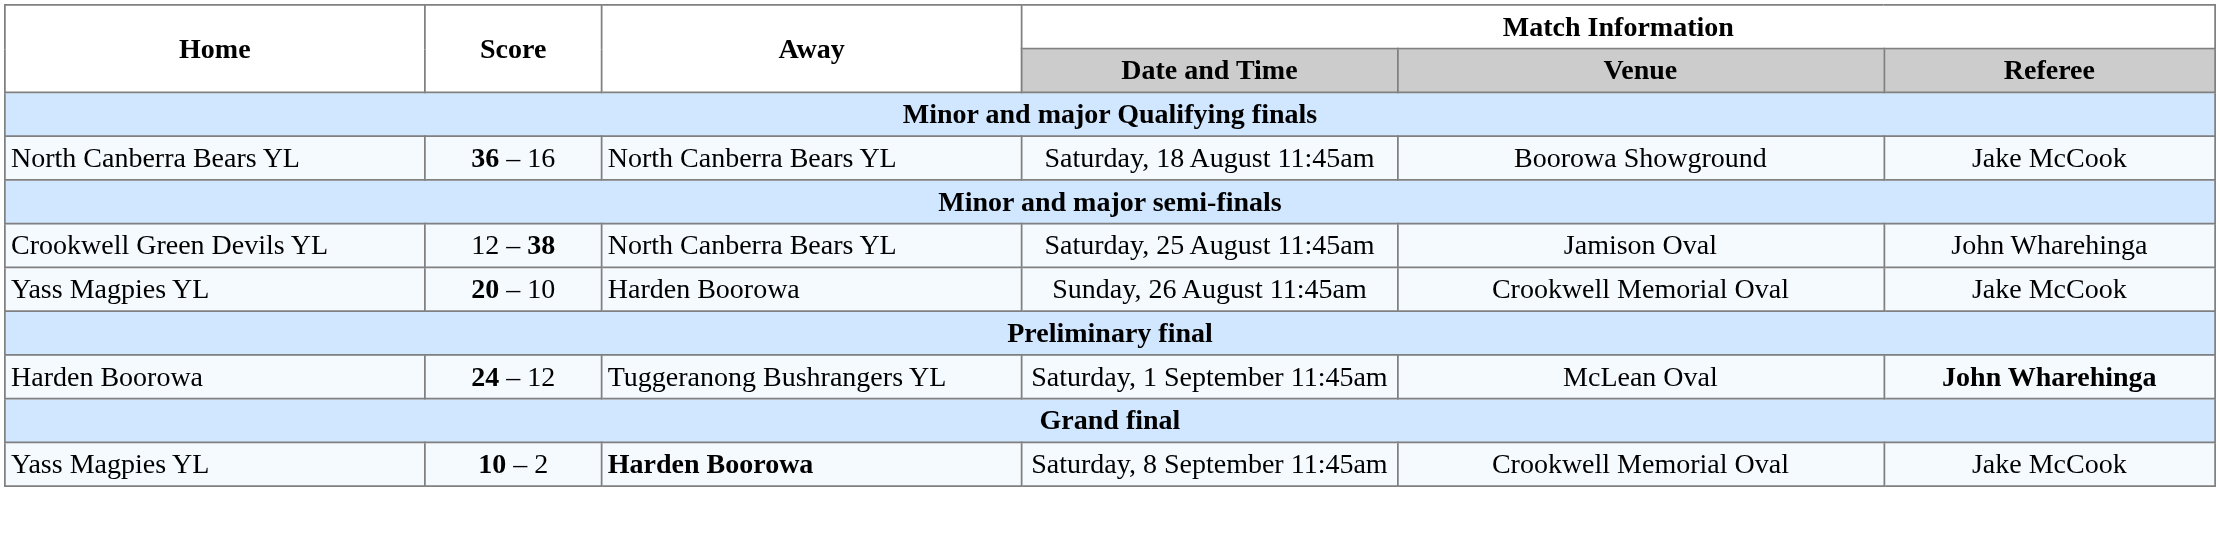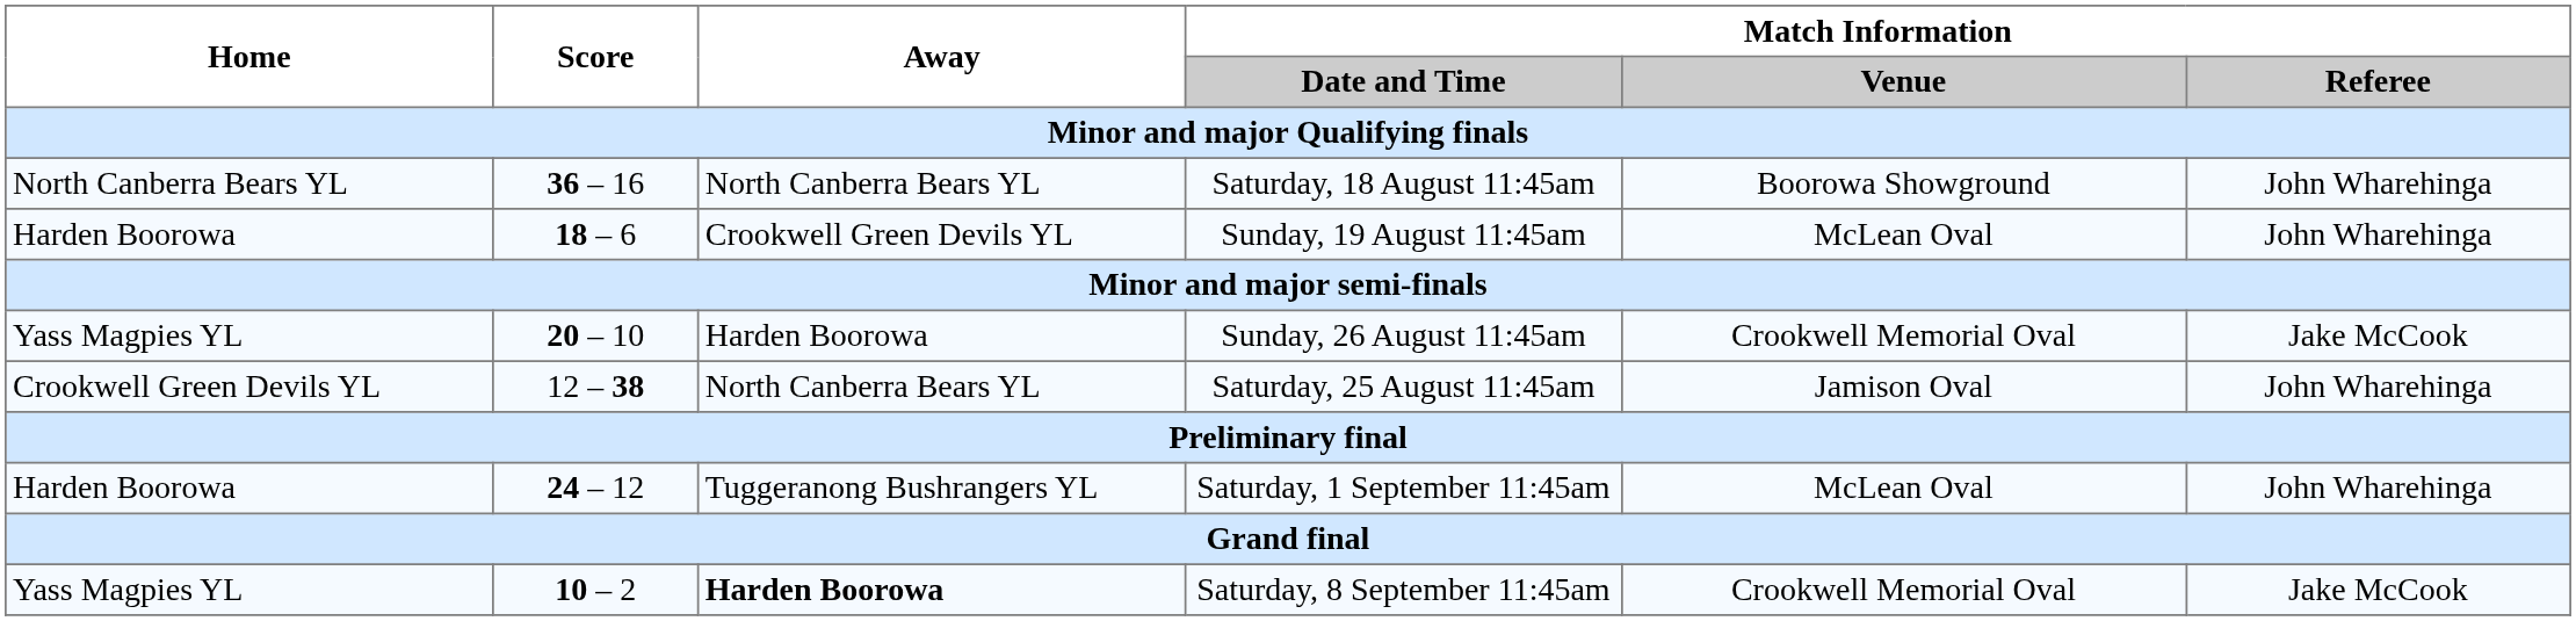 <table border="1" cellpadding="3" cellspacing="0" width="100%" style="border-collapse:collapse;  text-align:center;">
 <tr>
 <th rowspan="2" width="19%">Home</th>
 <th rowspan="2" width="8%">Score</th>
 <th rowspan="2" width="19%">Away</th>
 <th colspan="3">Match Information</th>
 </tr>
 <tr bgcolor="#CCCCCC">
 <th width="17%">Date and Time</th>
 <th width="22%">Venue</th>
 <th width="50%">Referee</th>
 </tr>
 <tr style="background:#d0e7ff;">
 <td colspan="6"><strong>Minor and major Qualifying finals</strong></td>
 </tr>
 <tr style="text-align:center; background:#f5faff;">
 <td align="left"><strong></strong> North Canberra Bears YL</td>
 <td><strong>36</strong> – 16</td>
 <td align="left"><strong></strong> North Canberra Bears YL</td>
 <td>Saturday, 18 August 11:45am</td>
 <td>Boorowa Showground</td>
-<td>Jake McCook</td>
+<td>John Wharehinga</td>
+</tr>
+<tr style="text-align:center; background:#f5faff;">
+<td align="left"> Harden Boorowa</td>
+<td><strong>18</strong> – 6</td>
+<td align="left"> Crookwell Green Devils YL</td>
+<td>Sunday, 19 August 11:45am</td>
+<td>McLean Oval</td>
+<td>John Wharehinga</td>
 </tr>
 <tr style="background:#d0e7ff;">
 <td colspan="6"><strong>Minor and major semi-finals</strong></td>
+</tr>
+<tr style="text-align:center; background:#f5faff;">
+<td align="left"> Yass Magpies YL</td>
+<td><strong>20</strong> – 10</td>
+<td align="left"> Harden Boorowa</td>
+<td>Sunday, 26 August 11:45am</td>
+<td>Crookwell Memorial Oval</td>
+<td>Jake McCook</td>
 </tr>
 <tr style="text-align:center; background:#f5faff;">
 <td align="left"> Crookwell Green Devils YL</td>
 <td>12 – <strong>38</strong></td>
 <td align="left"><strong></strong> North Canberra Bears YL</td>
 <td>Saturday, 25 August 11:45am</td>
 <td>Jamison Oval</td>
 <td>John Wharehinga</td>
-</tr>
-<tr style="text-align:center; background:#f5faff;">
-<td align="left"> Yass Magpies YL</td>
-<td><strong>20</strong> – 10</td>
-<td align="left"> Harden Boorowa</td>
-<td>Sunday, 26 August 11:45am</td>
-<td>Crookwell Memorial Oval</td>
-<td>Jake McCook</td>
 </tr>
 <tr style="background:#d0e7ff;">
 <td colspan="6"><strong>Preliminary final</strong></td>
 </tr>
 <tr style="text-align:center; background:#f5faff;">
 <td align="left"> Harden Boorowa</td>
 <td><strong>24</strong> – 12</td>
 <td align="left"><strong></strong> Tuggeranong Bushrangers YL</td>
 <td>Saturday, 1 September 11:45am</td>
 <td>McLean Oval</td>
-<td><strong>John Wharehinga</strong></td>
+<td>John Wharehinga</td>
 </tr>
 <tr style="background:#d0e7ff;">
 <td colspan="6"><strong>Grand final</strong></td>
 </tr>
 <tr style="text-align:center; background:#f5faff;">
 <td align="left"> Yass Magpies YL</td>
 <td><strong>10</strong> – 2</td>
 <td align="left"><strong> Harden Boorowa</strong></td>
 <td>Saturday, 8 September 11:45am</td>
 <td>Crookwell Memorial Oval</td>
 <td>Jake McCook</td>
 </tr>
 </table>
